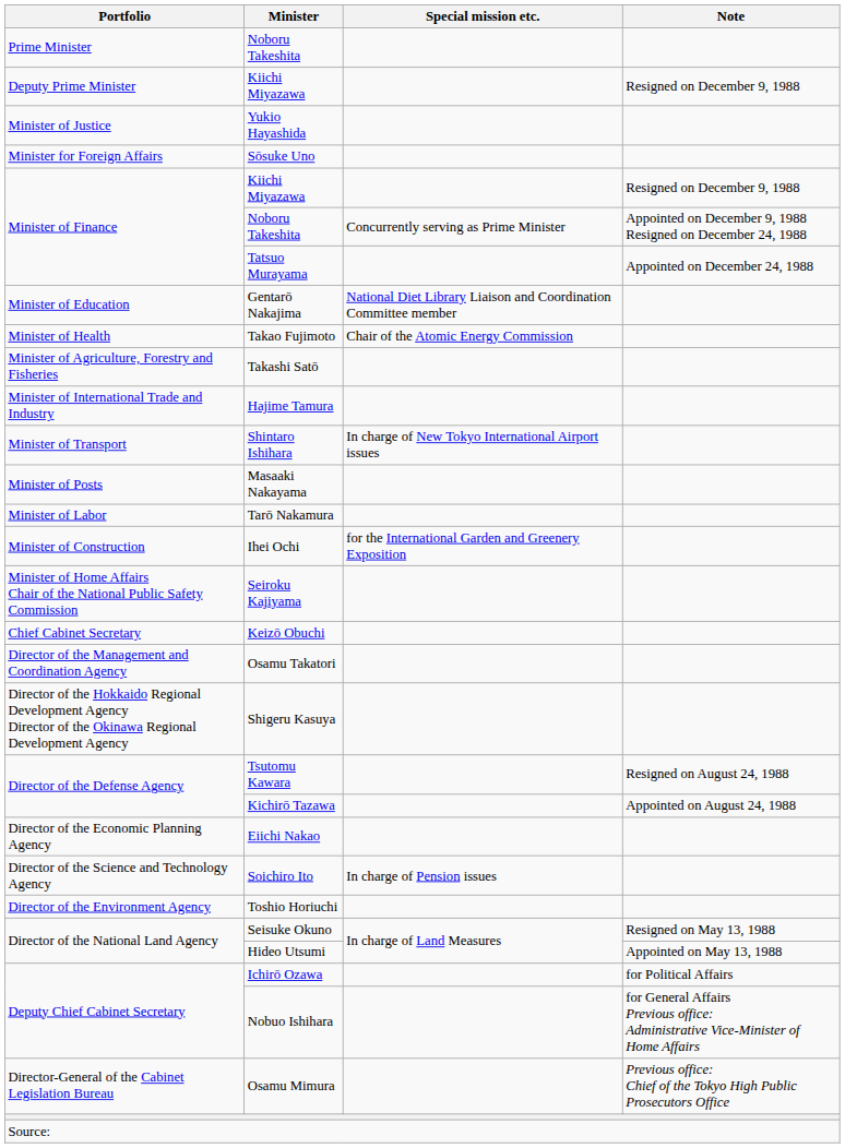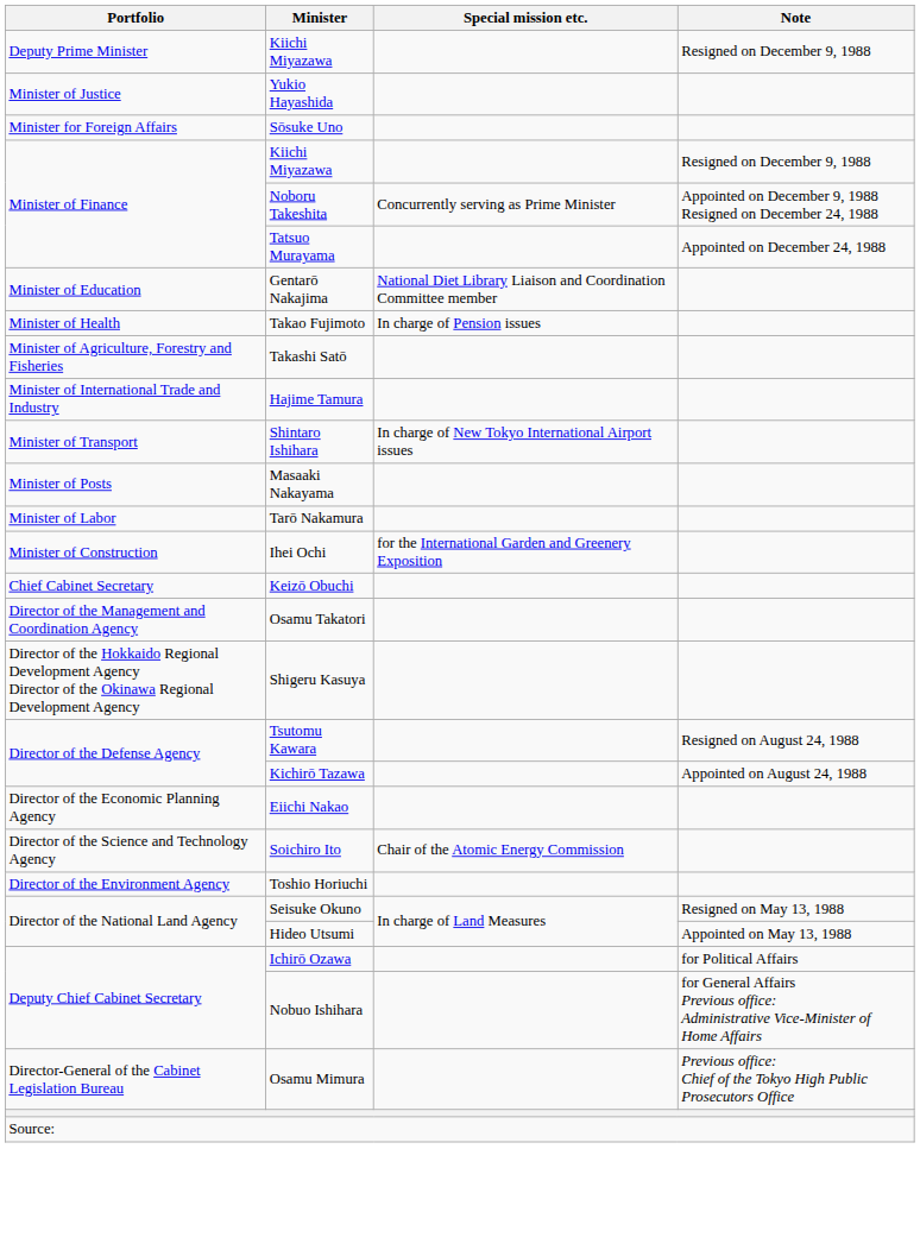 <table class="wikitable unsortable" style="font-size: 90%;">
 <tr>
 <th scope="col">Portfolio</th>
 <th scope="col">Minister</th>
 <th scope="col">Special mission etc.</th>
 <th scope="col">Note</th>
-</tr>
-<tr>
-<td><a href='#'>Prime Minister</a></td>
-<td><a href='#'>Noboru Takeshita</a></td>
-<td></td>
-<td></td>
 </tr>
 <tr>
 <td><a href='#'>Deputy Prime Minister</a></td>
 <td><a href='#'>Kiichi Miyazawa</a></td>
 <td></td>
 <td>Resigned on December 9, 1988</td>
 </tr>
 <tr>
 <td><a href='#'>Minister of Justice</a></td>
 <td><a href='#'>Yukio Hayashida</a></td>
 <td></td>
 <td></td>
 </tr>
 <tr>
 <td><a href='#'>Minister for Foreign Affairs</a></td>
 <td><a href='#'>Sōsuke Uno</a></td>
 <td></td>
 <td></td>
 </tr>
 <tr>
 <td rowspan=3><a href='#'>Minister of Finance</a></td>
 <td><a href='#'>Kiichi Miyazawa</a></td>
 <td></td>
 <td>Resigned on December 9, 1988</td>
 </tr>
 <tr>
 <td><a href='#'>Noboru Takeshita</a></td>
 <td>Concurrently serving as Prime Minister</td>
 <td>Appointed on December 9, 1988<br>Resigned on December 24, 1988</td>
 </tr>
 <tr>
 <td><a href='#'>Tatsuo Murayama</a></td>
 <td></td>
 <td>Appointed on December 24, 1988</td>
 </tr>
 <tr>
 <td><a href='#'>Minister of Education</a></td>
 <td>Gentarō Nakajima</td>
 <td><a href='#'>National Diet Library</a> Liaison and Coordination Committee member</td>
 <td></td>
 </tr>
 <tr>
 <td><a href='#'>Minister of Health</a></td>
 <td>Takao Fujimoto</td>
-<td>Chair of the <a href='#'>Atomic Energy Commission</a></td>
+<td>In charge of <a href='#'>Pension</a> issues</td>
 <td></td>
 </tr>
 <tr>
 <td><a href='#'>Minister of Agriculture, Forestry and Fisheries</a></td>
 <td>Takashi Satō</td>
 <td></td>
 <td></td>
 </tr>
 <tr>
 <td><a href='#'>Minister of International Trade and Industry</a></td>
 <td><a href='#'>Hajime Tamura</a></td>
 <td></td>
 <td></td>
 </tr>
 <tr>
 <td><a href='#'>Minister of Transport</a></td>
 <td><a href='#'>Shintaro Ishihara</a></td>
 <td>In charge of <a href='#'>New Tokyo International Airport</a> issues</td>
 <td></td>
 </tr>
 <tr>
 <td><a href='#'>Minister of Posts</a></td>
 <td>Masaaki Nakayama</td>
 <td></td>
 <td></td>
 </tr>
 <tr>
 <td><a href='#'>Minister of Labor</a></td>
 <td>Tarō Nakamura</td>
 <td></td>
 <td></td>
 </tr>
 <tr>
 <td><a href='#'>Minister of Construction</a></td>
 <td>Ihei Ochi</td>
 <td>for the <a href='#'>International Garden and Greenery Exposition</a></td>
-<td></td>
-</tr>
-<tr>
-<td><a href='#'>Minister of Home Affairs</a><br><a href='#'>Chair of the National Public Safety Commission</a></td>
-<td><a href='#'>Seiroku Kajiyama</a></td>
-<td></td>
 <td></td>
 </tr>
 <tr>
 <td><a href='#'>Chief Cabinet Secretary</a></td>
 <td><a href='#'>Keizō Obuchi</a></td>
 <td></td>
 <td></td>
 </tr>
 <tr>
 <td><a href='#'>Director of the Management and Coordination Agency</a></td>
 <td>Osamu Takatori</td>
 <td></td>
 <td></td>
 </tr>
 <tr>
 <td>Director of the <a href='#'>Hokkaido</a> Regional Development Agency<br>Director of the <a href='#'>Okinawa</a> Regional Development Agency</td>
 <td>Shigeru Kasuya</td>
 <td></td>
 <td></td>
 </tr>
 <tr>
 <td rowspan=2><a href='#'>Director of the Defense Agency</a></td>
 <td><a href='#'>Tsutomu Kawara</a></td>
 <td></td>
 <td>Resigned on August 24, 1988</td>
 </tr>
 <tr>
 <td><a href='#'>Kichirō Tazawa</a></td>
 <td></td>
 <td>Appointed on August 24, 1988</td>
 </tr>
 <tr>
 <td>Director of the Economic Planning Agency</td>
 <td><a href='#'>Eiichi Nakao</a></td>
 <td></td>
 <td></td>
 </tr>
 <tr>
 <td>Director of the Science and Technology Agency</td>
 <td><a href='#'>Soichiro Ito</a></td>
-<td>In charge of <a href='#'>Pension</a> issues</td>
+<td>Chair of the <a href='#'>Atomic Energy Commission</a></td>
 <td></td>
 </tr>
 <tr>
 <td><a href='#'>Director of the Environment Agency</a></td>
 <td>Toshio Horiuchi</td>
 <td></td>
 <td></td>
 </tr>
 <tr>
 <td rowspan=2>Director of the National Land Agency</td>
 <td>Seisuke Okuno</td>
 <td rowspan=2>In charge of <a href='#'>Land</a> Measures</td>
 <td>Resigned on May 13, 1988</td>
 </tr>
 <tr>
 <td>Hideo Utsumi</td>
 <td>Appointed on May 13, 1988</td>
 </tr>
 <tr>
 <td rowspan=2><a href='#'>Deputy Chief Cabinet Secretary</a></td>
 <td><a href='#'>Ichirō Ozawa</a></td>
 <td></td>
 <td>for Political Affairs</td>
 </tr>
 <tr>
 <td>Nobuo Ishihara</td>
 <td></td>
 <td>for General Affairs<br><em>Previous office:<br>Administrative Vice-Minister of Home Affairs</em></td>
 </tr>
 <tr>
 <td>Director-General of the <a href='#'>Cabinet Legislation Bureau</a></td>
 <td>Osamu Mimura</td>
 <td></td>
 <td><em>Previous office:<br>Chief of the Tokyo High Public Prosecutors Office</em></td>
 </tr>
 <tr>
 <th colspan="4"></th>
 </tr>
 <tr>
 <td colspan="4">Source:</td>
 </tr>
 </table>
